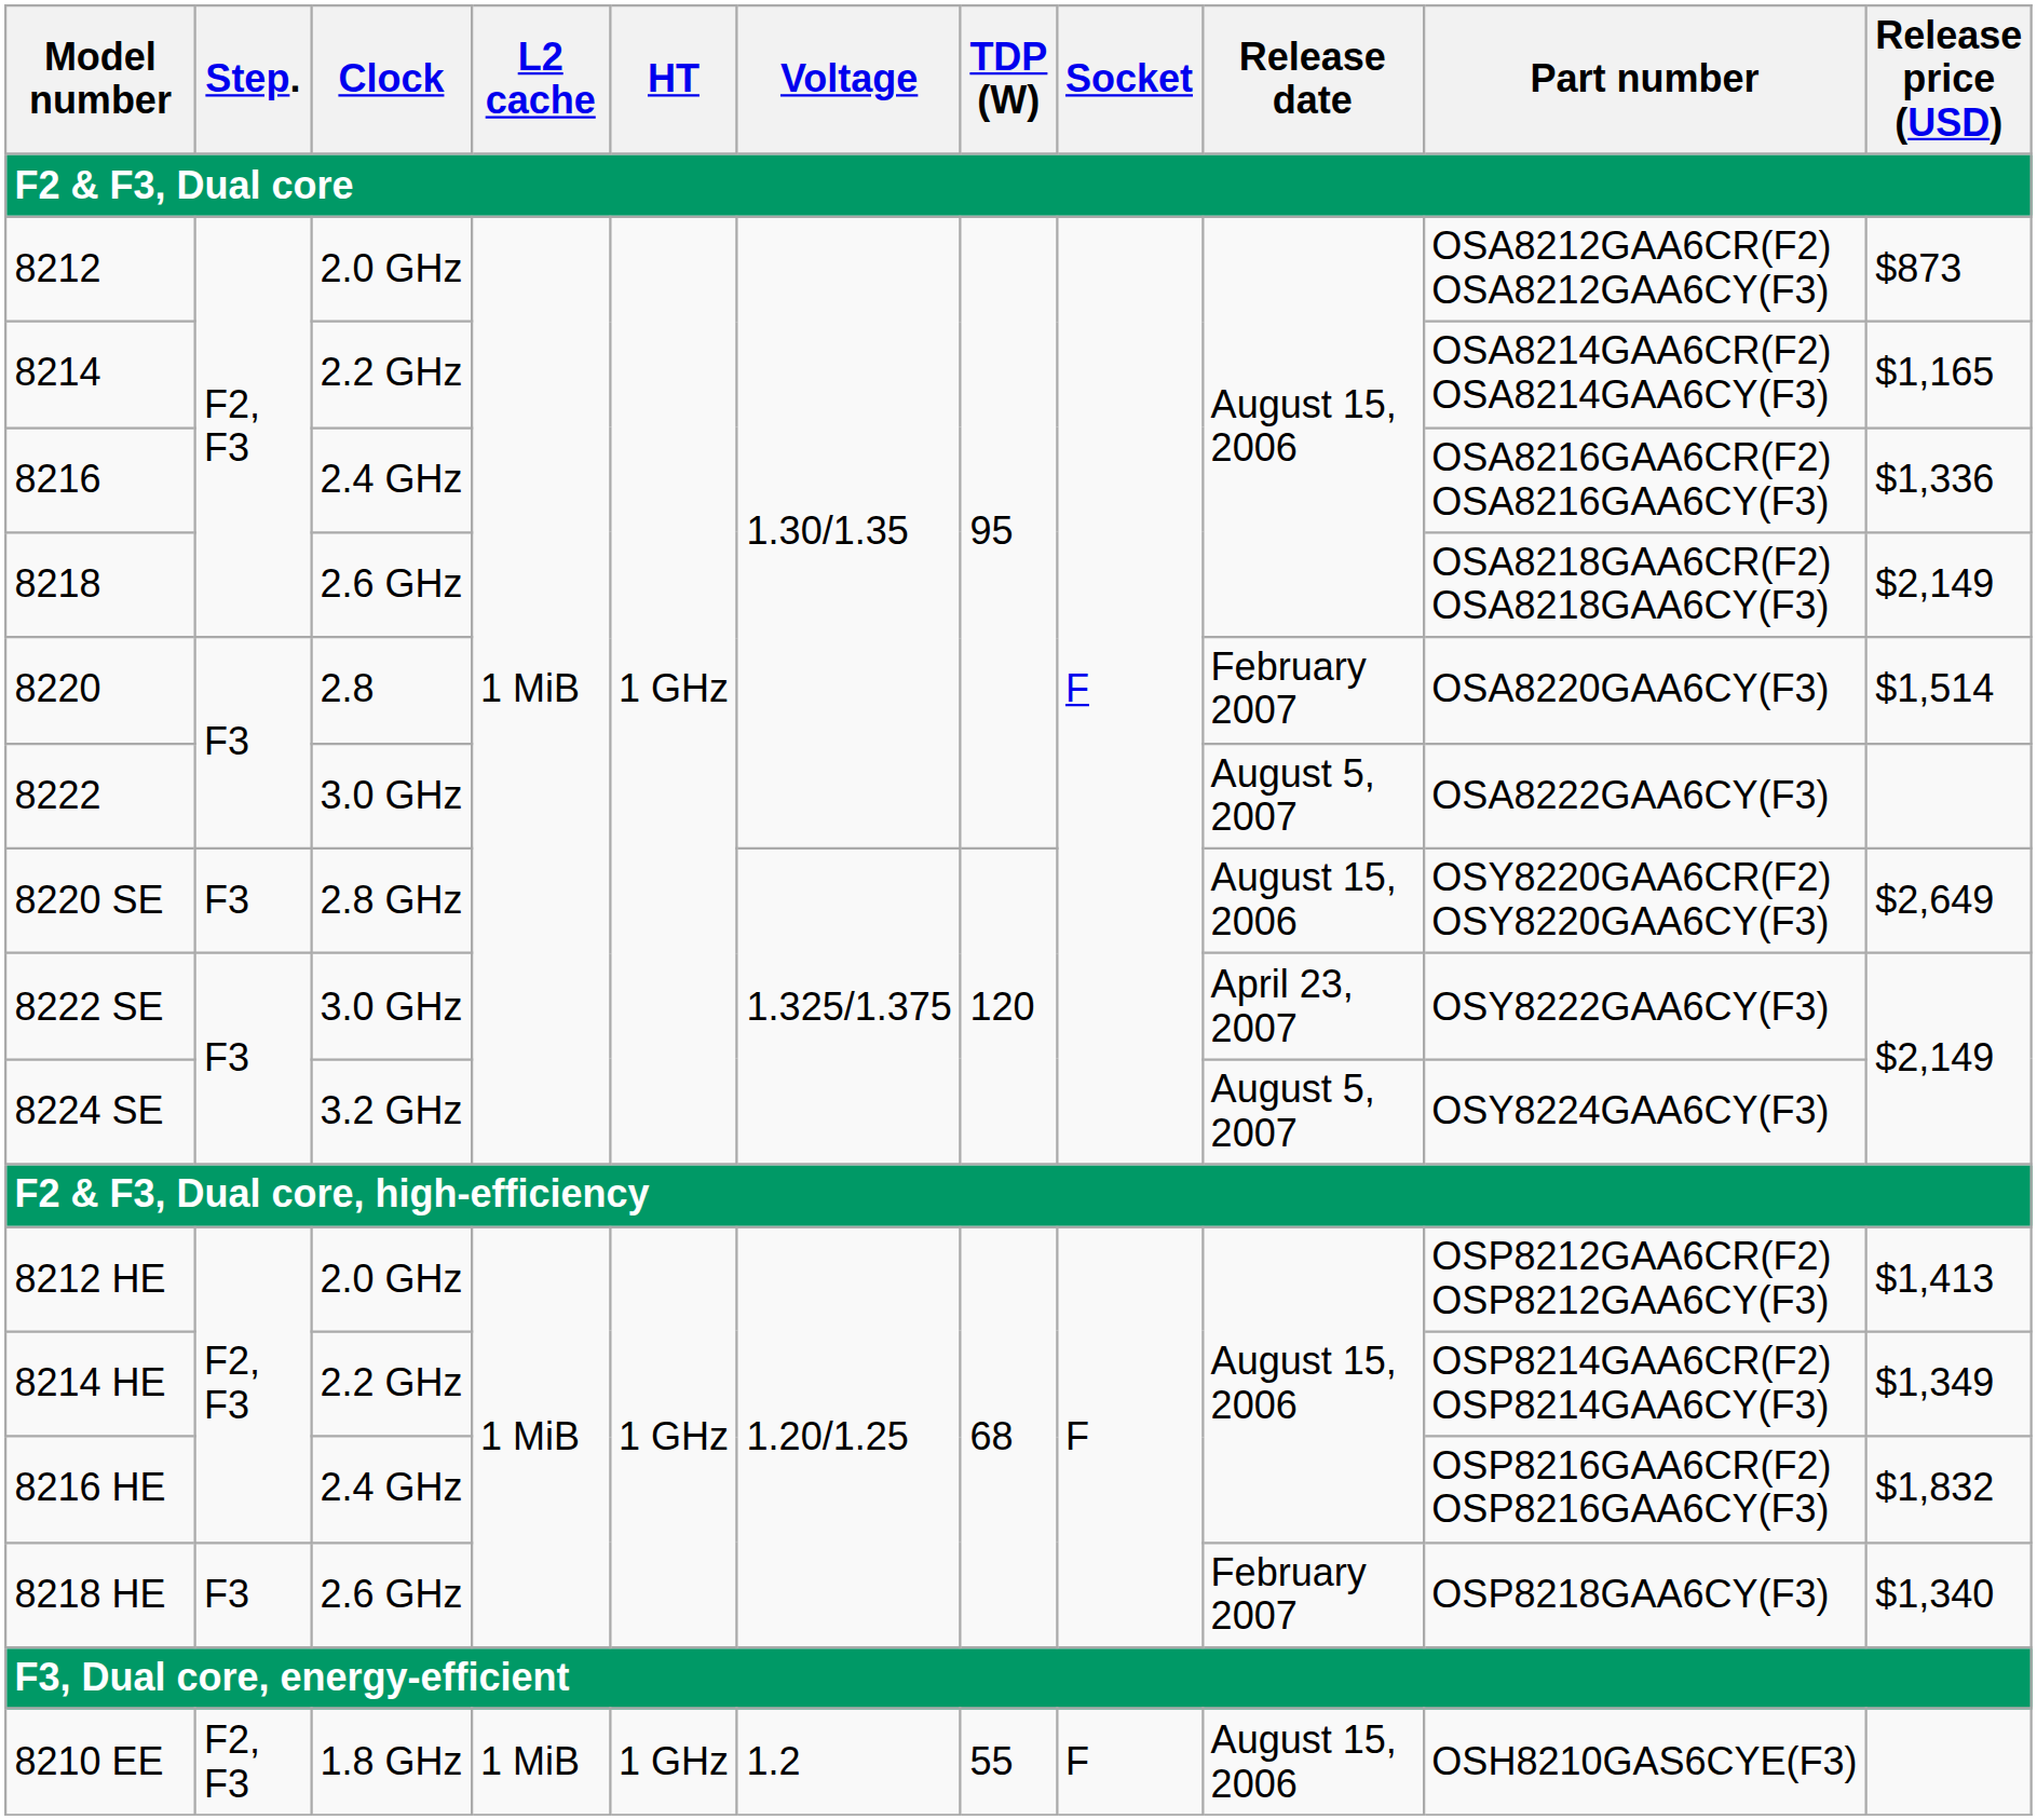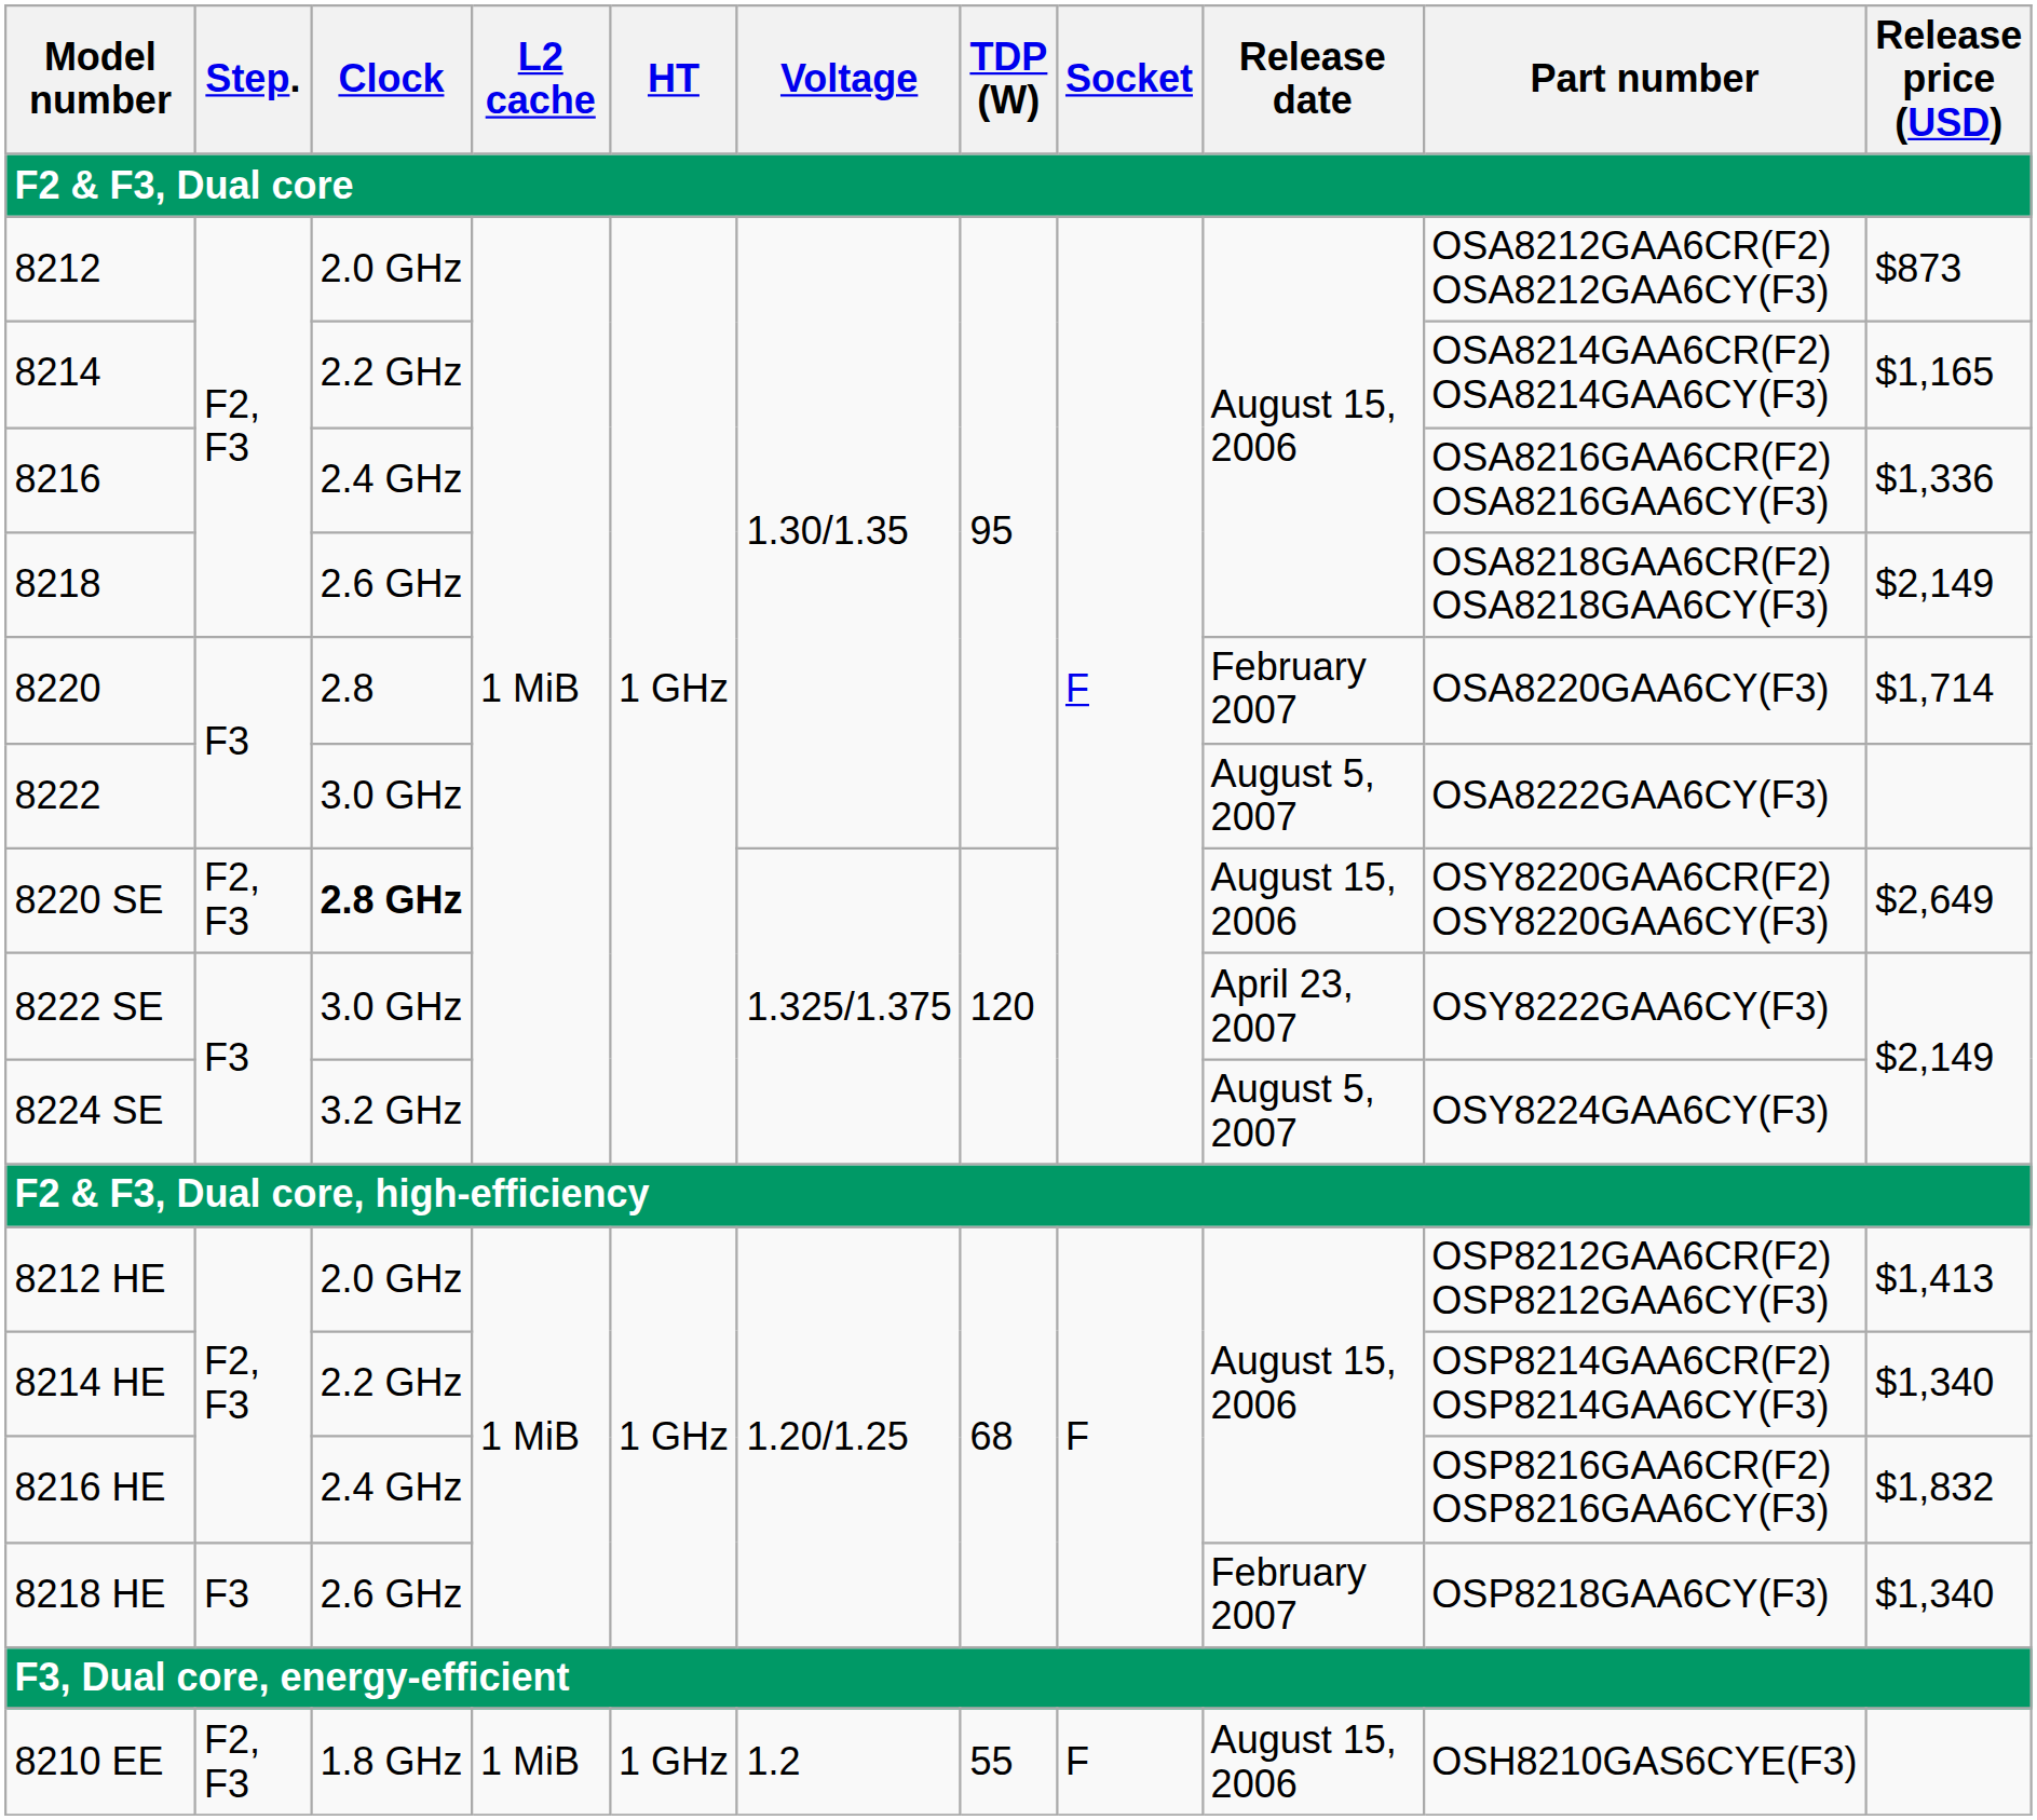 <table style="width:835px; px;" class="wikitable">
 <tr>
 <th>Model number</th>
 <th><a href='#'>Step</a>.</th>
 <th><a href='#'>Clock</a></th>
 <th><a href='#'>L2 cache</a></th>
 <th><a href='#'>HT</a></th>
 <th><a href='#'>Voltage</a></th>
 <th><a href='#'>TDP</a><br>(W)</th>
 <th><a href='#'>Socket</a></th>
 <th>Release date</th>
 <th>Part number</th>
 <th>Release<br>price<br>(<a href='#'>USD</a>)</th>
 </tr>
 <tr>
 <td colspan="12" style="text-align:left; background:#096; color:white;"><strong>F2 & F3, Dual core</strong></td>
 </tr>
 <tr>
 <td>8212</td>
 <td rowspan="4">F2, F3</td>
 <td>2.0 GHz</td>
 <td rowspan="9">1 MiB<br></td>
 <td rowspan="9">1 GHz</td>
 <td rowspan="6">1.30/1.35</td>
 <td rowspan="6">95</td>
 <td rowspan="9"><a href='#'>F</a></td>
 <td rowspan="4">August 15, 2006</td>
 <td>OSA8212GAA6CR(F2)<br>OSA8212GAA6CY(F3)</td>
 <td>$873</td>
 </tr>
 <tr>
 <td>8214</td>
 <td>2.2 GHz</td>
 <td>OSA8214GAA6CR(F2)<br>OSA8214GAA6CY(F3)</td>
 <td>$1,165</td>
 </tr>
 <tr>
 <td>8216</td>
 <td>2.4 GHz</td>
 <td>OSA8216GAA6CR(F2)<br>OSA8216GAA6CY(F3)</td>
 <td>$1,336</td>
 </tr>
 <tr>
 <td>8218</td>
 <td>2.6 GHz</td>
 <td>OSA8218GAA6CR(F2)<br>OSA8218GAA6CY(F3)</td>
 <td>$2,149</td>
 </tr>
 <tr>
 <td>8220</td>
 <td rowspan="2">F3</td>
 <td>2.8</td>
 <td>February 2007</td>
 <td>OSA8220GAA6CY(F3)</td>
-<td>$1,514</td>
+<td>$1,714</td>
 </tr>
 <tr>
 <td>8222</td>
 <td>3.0 GHz</td>
 <td>August 5, 2007</td>
 <td>OSA8222GAA6CY(F3)</td>
 <td></td>
 </tr>
 <tr>
 <td>8220 SE</td>
-<td>F3</td>
-<td>2.8 GHz</td>
+<td>F2, F3</td>
+<td><strong>2.8 GHz</strong></td>
 <td rowspan="3">1.325/1.375</td>
 <td rowspan="3">120</td>
 <td>August 15, 2006</td>
 <td>OSY8220GAA6CR(F2)<br>OSY8220GAA6CY(F3)</td>
 <td>$2,649</td>
 </tr>
 <tr>
 <td>8222 SE</td>
 <td rowspan="2">F3</td>
 <td>3.0 GHz</td>
 <td>April 23, 2007</td>
 <td>OSY8222GAA6CY(F3)</td>
 <td rowspan="2">$2,149</td>
 </tr>
 <tr>
 <td>8224 SE</td>
 <td>3.2 GHz</td>
 <td>August 5, 2007</td>
 <td>OSY8224GAA6CY(F3)</td>
 </tr>
 <tr>
 <td colspan="12" style="text-align:left; background:#096; color:white;"><strong>F2 & F3, Dual core, high-efficiency</strong></td>
 </tr>
 <tr>
 <td>8212 HE</td>
 <td rowspan="3">F2, F3</td>
 <td>2.0 GHz</td>
 <td rowspan="4">1 MiB<br></td>
 <td rowspan="4">1 GHz</td>
 <td rowspan="4">1.20/1.25</td>
 <td rowspan="4">68</td>
 <td rowspan="4">F</td>
 <td rowspan="3">August 15, 2006</td>
 <td>OSP8212GAA6CR(F2)<br>OSP8212GAA6CY(F3)</td>
 <td>$1,413</td>
 </tr>
 <tr>
 <td>8214 HE</td>
 <td>2.2 GHz</td>
 <td>OSP8214GAA6CR(F2)<br>OSP8214GAA6CY(F3)</td>
-<td>$1,349</td>
+<td>$1,340</td>
 </tr>
 <tr>
 <td>8216 HE</td>
 <td>2.4 GHz</td>
 <td>OSP8216GAA6CR(F2)<br>OSP8216GAA6CY(F3)</td>
 <td>$1,832</td>
 </tr>
 <tr>
 <td>8218 HE</td>
 <td>F3</td>
 <td>2.6 GHz</td>
 <td>February 2007</td>
 <td>OSP8218GAA6CY(F3)</td>
 <td>$1,340</td>
 </tr>
 <tr>
 <td colspan="12" style="text-align:left; background:#096; color:white;"><strong>F3, Dual core, energy-efficient</strong></td>
 </tr>
 <tr>
 <td>8210 EE</td>
 <td>F2, F3</td>
 <td>1.8 GHz</td>
 <td>1 MiB<br></td>
 <td>1 GHz</td>
 <td>1.2</td>
 <td>55</td>
 <td>F</td>
 <td>August 15, 2006</td>
 <td>OSH8210GAS6CYE(F3)</td>
 <td></td>
 </tr>
 </table>
